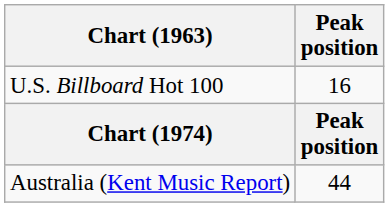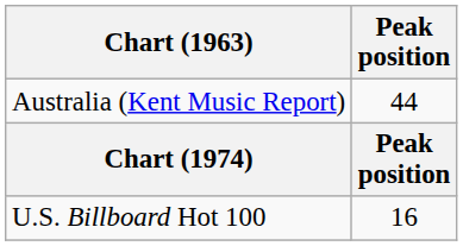 <table class="wikitable">
 <tr>
 <th>Chart (1963)</th>
 <th>Peak<br>position</th>
 </tr>
 <tr>
-<td>U.S. <em>Billboard</em> Hot 100</td>
-<td style="text-align:center;">16</td>
+<td>Australia (<a href='#'>Kent Music Report</a>)</td>
+<td style="text-align:center;">44</td>
 </tr>
 <tr>
 <th>Chart (1974)</th>
 <th>Peak<br>position</th>
 </tr>
 <tr>
-<td>Australia (<a href='#'>Kent Music Report</a>)</td>
-<td style="text-align:center;">44</td>
+<td>U.S. <em>Billboard</em> Hot 100</td>
+<td style="text-align:center;">16</td>
 </tr>
 </table>
